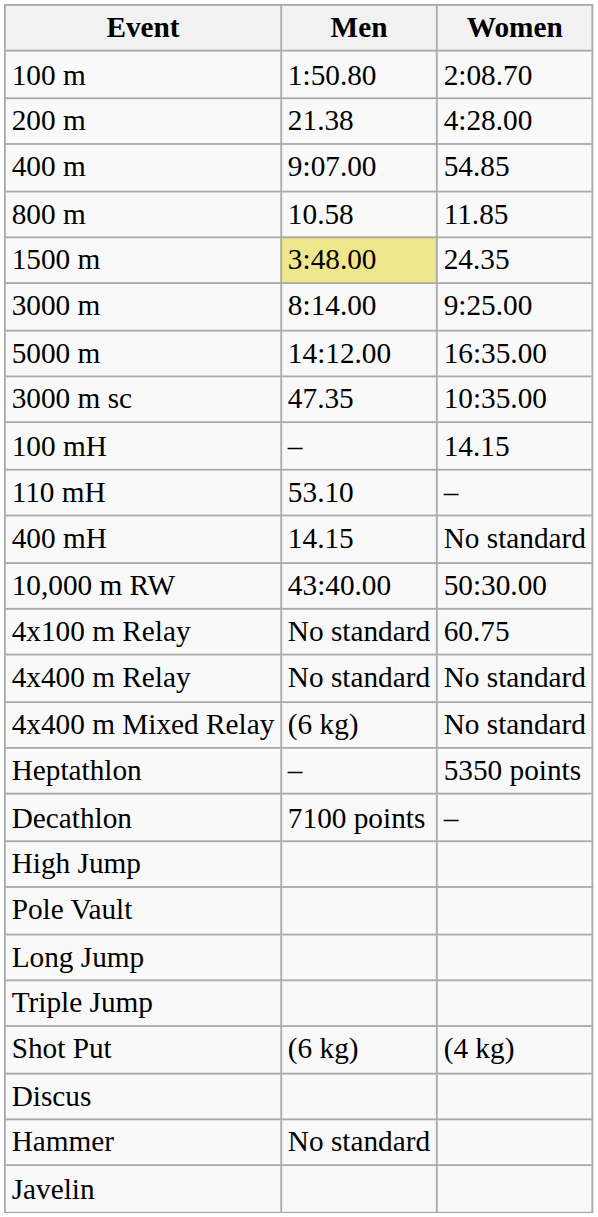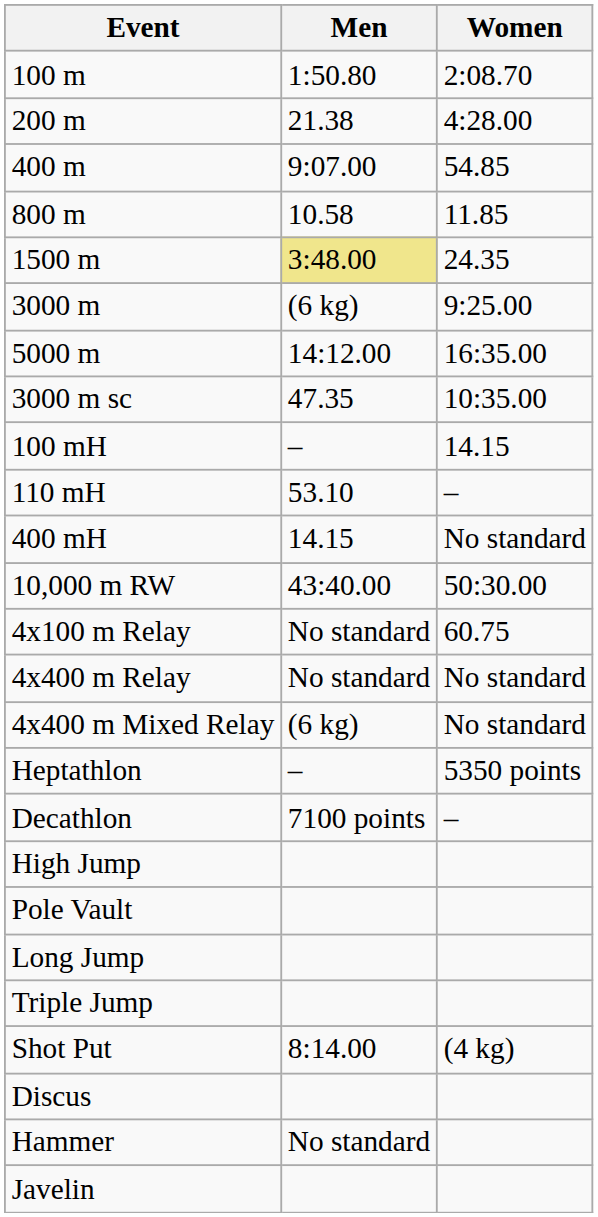 <table class="wikitable">
 <tr>
 <th>Event</th>
 <th>Men</th>
 <th>Women</th>
 </tr>
 <tr>
 <td>100 m</td>
 <td>1:50.80</td>
 <td>2:08.70</td>
 </tr>
 <tr>
 <td>200 m</td>
 <td>21.38</td>
 <td>4:28.00</td>
 </tr>
 <tr>
 <td>400 m</td>
 <td>9:07.00</td>
 <td>54.85</td>
 </tr>
 <tr>
 <td>800 m</td>
 <td>10.58</td>
 <td>11.85</td>
 </tr>
 <tr>
 <td>1500 m</td>
 <td style="background: khaki;">3:48.00</td>
 <td>24.35</td>
 </tr>
 <tr>
 <td>3000 m</td>
-<td>8:14.00</td>
+<td> (6 kg)</td>
 <td>9:25.00</td>
 </tr>
 <tr>
 <td>5000 m</td>
 <td>14:12.00</td>
 <td>16:35.00</td>
 </tr>
 <tr>
 <td>3000 m sc</td>
 <td>47.35</td>
 <td>10:35.00</td>
 </tr>
 <tr>
 <td>100 mH</td>
 <td>–</td>
 <td>14.15</td>
 </tr>
 <tr>
 <td>110 mH</td>
 <td>53.10</td>
 <td>–</td>
 </tr>
 <tr>
 <td>400 mH</td>
 <td>14.15 </td>
 <td>No standard</td>
 </tr>
 <tr>
 <td>10,000 m RW</td>
 <td>43:40.00</td>
 <td>50:30.00</td>
 </tr>
 <tr>
 <td>4x100 m Relay</td>
 <td>No standard</td>
 <td>60.75</td>
 </tr>
 <tr>
 <td>4x400 m Relay</td>
 <td>No standard</td>
 <td>No standard</td>
 </tr>
 <tr>
 <td>4x400 m Mixed Relay</td>
 <td> (6 kg)</td>
 <td>No standard</td>
 </tr>
 <tr>
 <td>Heptathlon</td>
 <td>–</td>
 <td>5350 points</td>
 </tr>
 <tr>
 <td>Decathlon</td>
 <td>7100 points</td>
 <td>–</td>
 </tr>
 <tr>
 <td>High Jump</td>
 <td></td>
 <td></td>
 </tr>
 <tr>
 <td>Pole Vault</td>
 <td></td>
 <td></td>
 </tr>
 <tr>
 <td>Long Jump</td>
 <td></td>
 <td></td>
 </tr>
 <tr>
 <td>Triple Jump</td>
 <td></td>
 <td></td>
 </tr>
 <tr>
 <td>Shot Put</td>
-<td> (6 kg)</td>
+<td>8:14.00</td>
 <td> (4 kg)</td>
 </tr>
 <tr>
 <td>Discus</td>
 <td></td>
 <td></td>
 </tr>
 <tr>
 <td>Hammer</td>
 <td>No standard</td>
 <td></td>
 </tr>
 <tr>
 <td>Javelin</td>
 <td></td>
 <td></td>
 </tr>
 </table>
